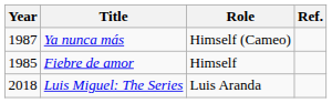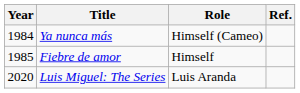 <table class="wikitable">
 <tr>
 <th>Year</th>
 <th>Title</th>
 <th>Role</th>
 <th>Ref.</th>
 </tr>
 <tr>
-<td>1987</td>
+<td>1984</td>
 <td><em><a href='#'>Ya nunca más</a></em></td>
 <td>Himself (Cameo)</td>
 <td></td>
 </tr>
 <tr>
 <td>1985</td>
 <td><em><a href='#'>Fiebre de amor</a></em></td>
 <td>Himself</td>
 <td></td>
 </tr>
 <tr>
-<td>2018</td>
+<td>2020</td>
 <td><em><a href='#'>Luis Miguel: The Series</a></em></td>
 <td>Luis Aranda</td>
 </tr>
 </table>
